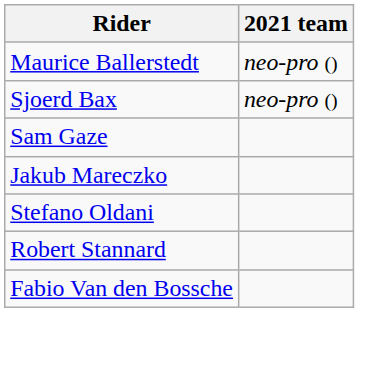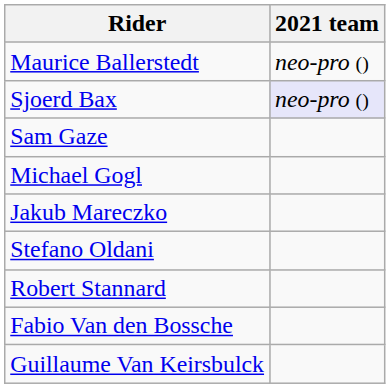 <table class="wikitable">
 <tr>
 <th>Rider</th>
 <th>2021 team</th>
 </tr>
 <tr>
 <td><a href='#'>Maurice Ballerstedt</a></td>
 <td><em>neo-pro</em> <small>()</small></td>
 </tr>
 <tr>
 <td><a href='#'>Sjoerd Bax</a></td>
-<td><em>neo-pro</em> <small>()</small></td>
+<td style="background: lavender;"><em>neo-pro</em> <small>()</small></td>
 </tr>
 <tr>
 <td><a href='#'>Sam Gaze</a></td>
+<td></td>
+</tr>
+<tr>
+<td><a href='#'>Michael Gogl</a></td>
 <td></td>
 </tr>
 <tr>
 <td><a href='#'>Jakub Mareczko</a></td>
 <td></td>
 </tr>
 <tr>
 <td><a href='#'>Stefano Oldani</a></td>
 <td></td>
 </tr>
 <tr>
 <td><a href='#'>Robert Stannard</a></td>
 <td></td>
 </tr>
 <tr>
 <td><a href='#'>Fabio Van den Bossche</a></td>
 <td></td>
 </tr>
+<tr>
+<td><a href='#'>Guillaume Van Keirsbulck</a></td>
+<td></td>
+</tr>
 </table>
